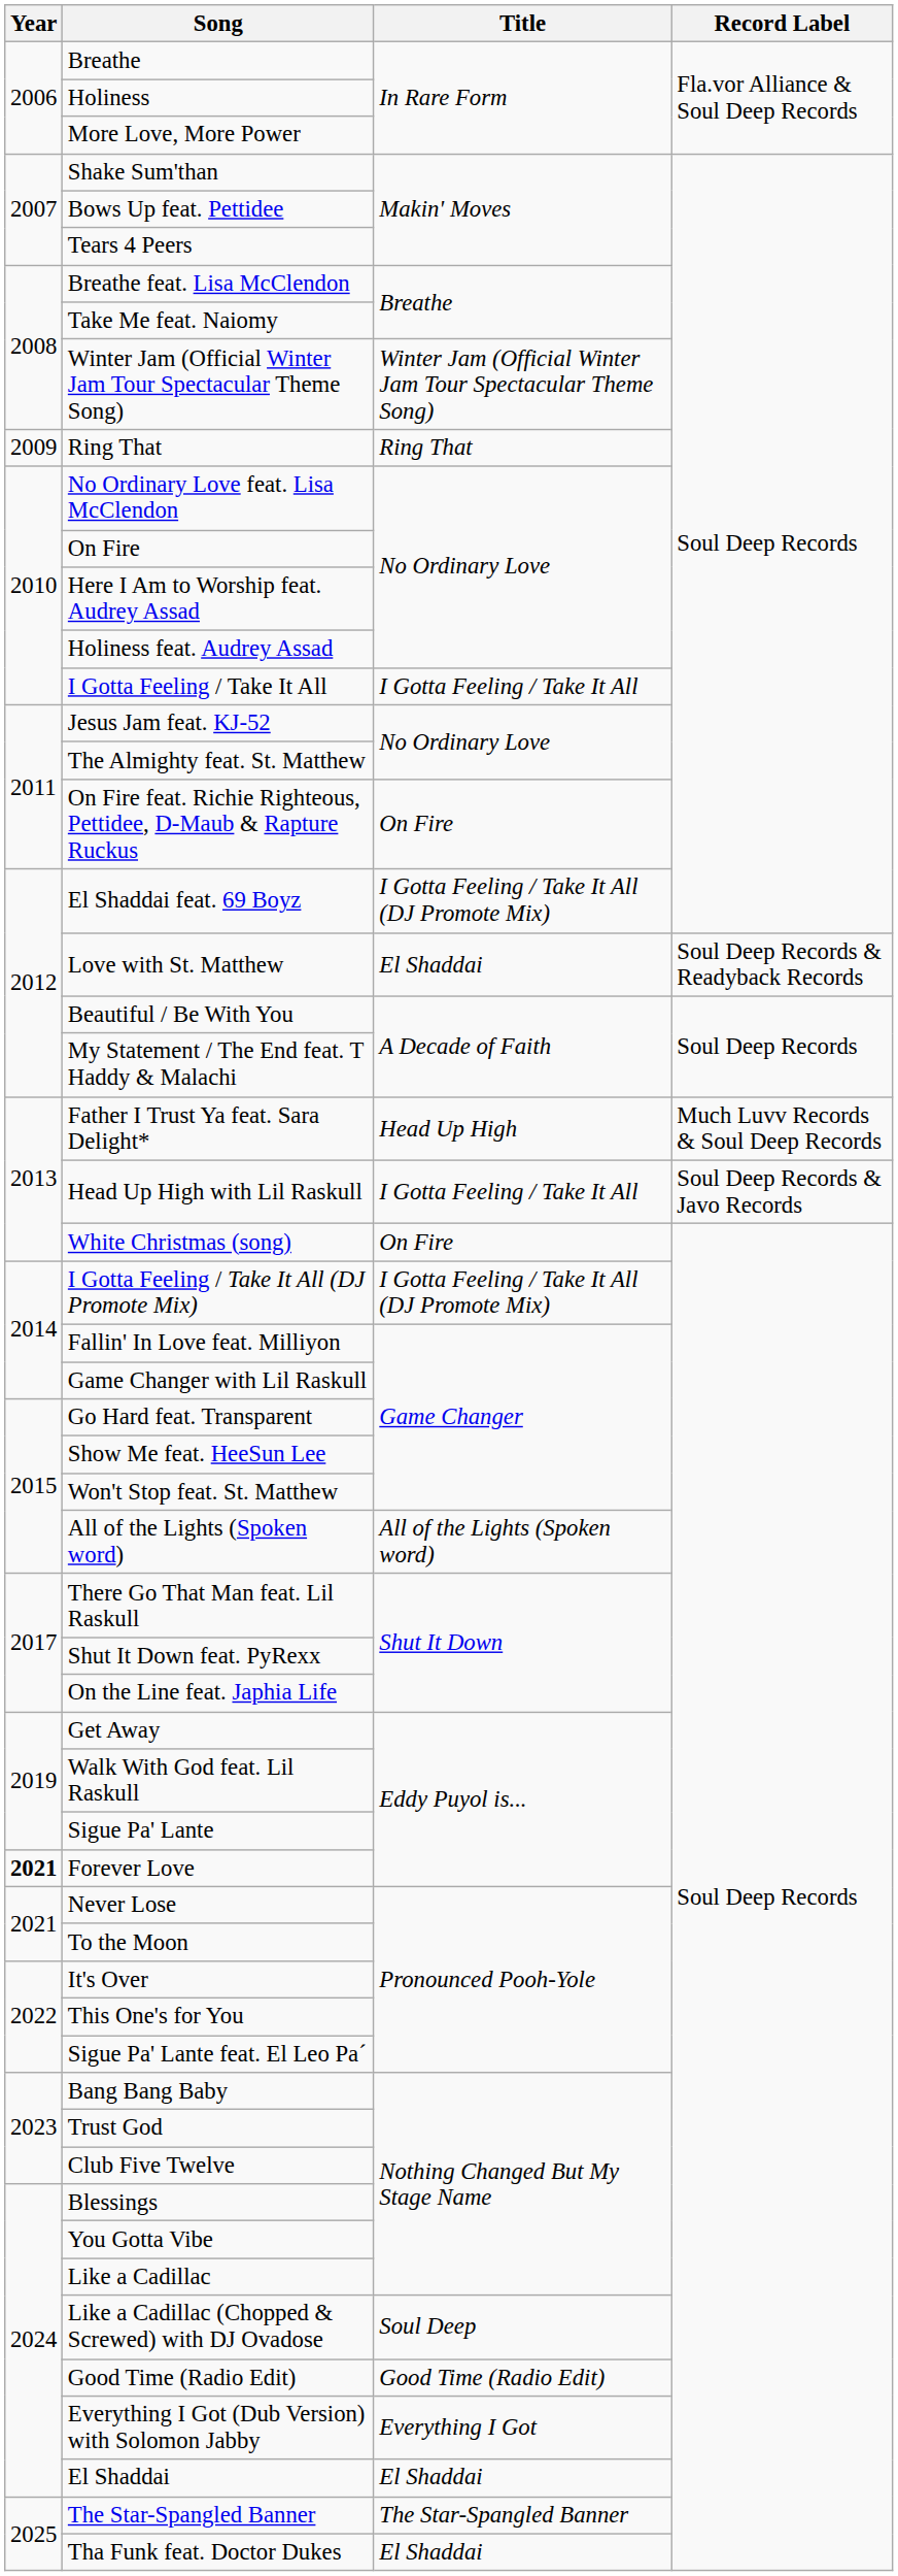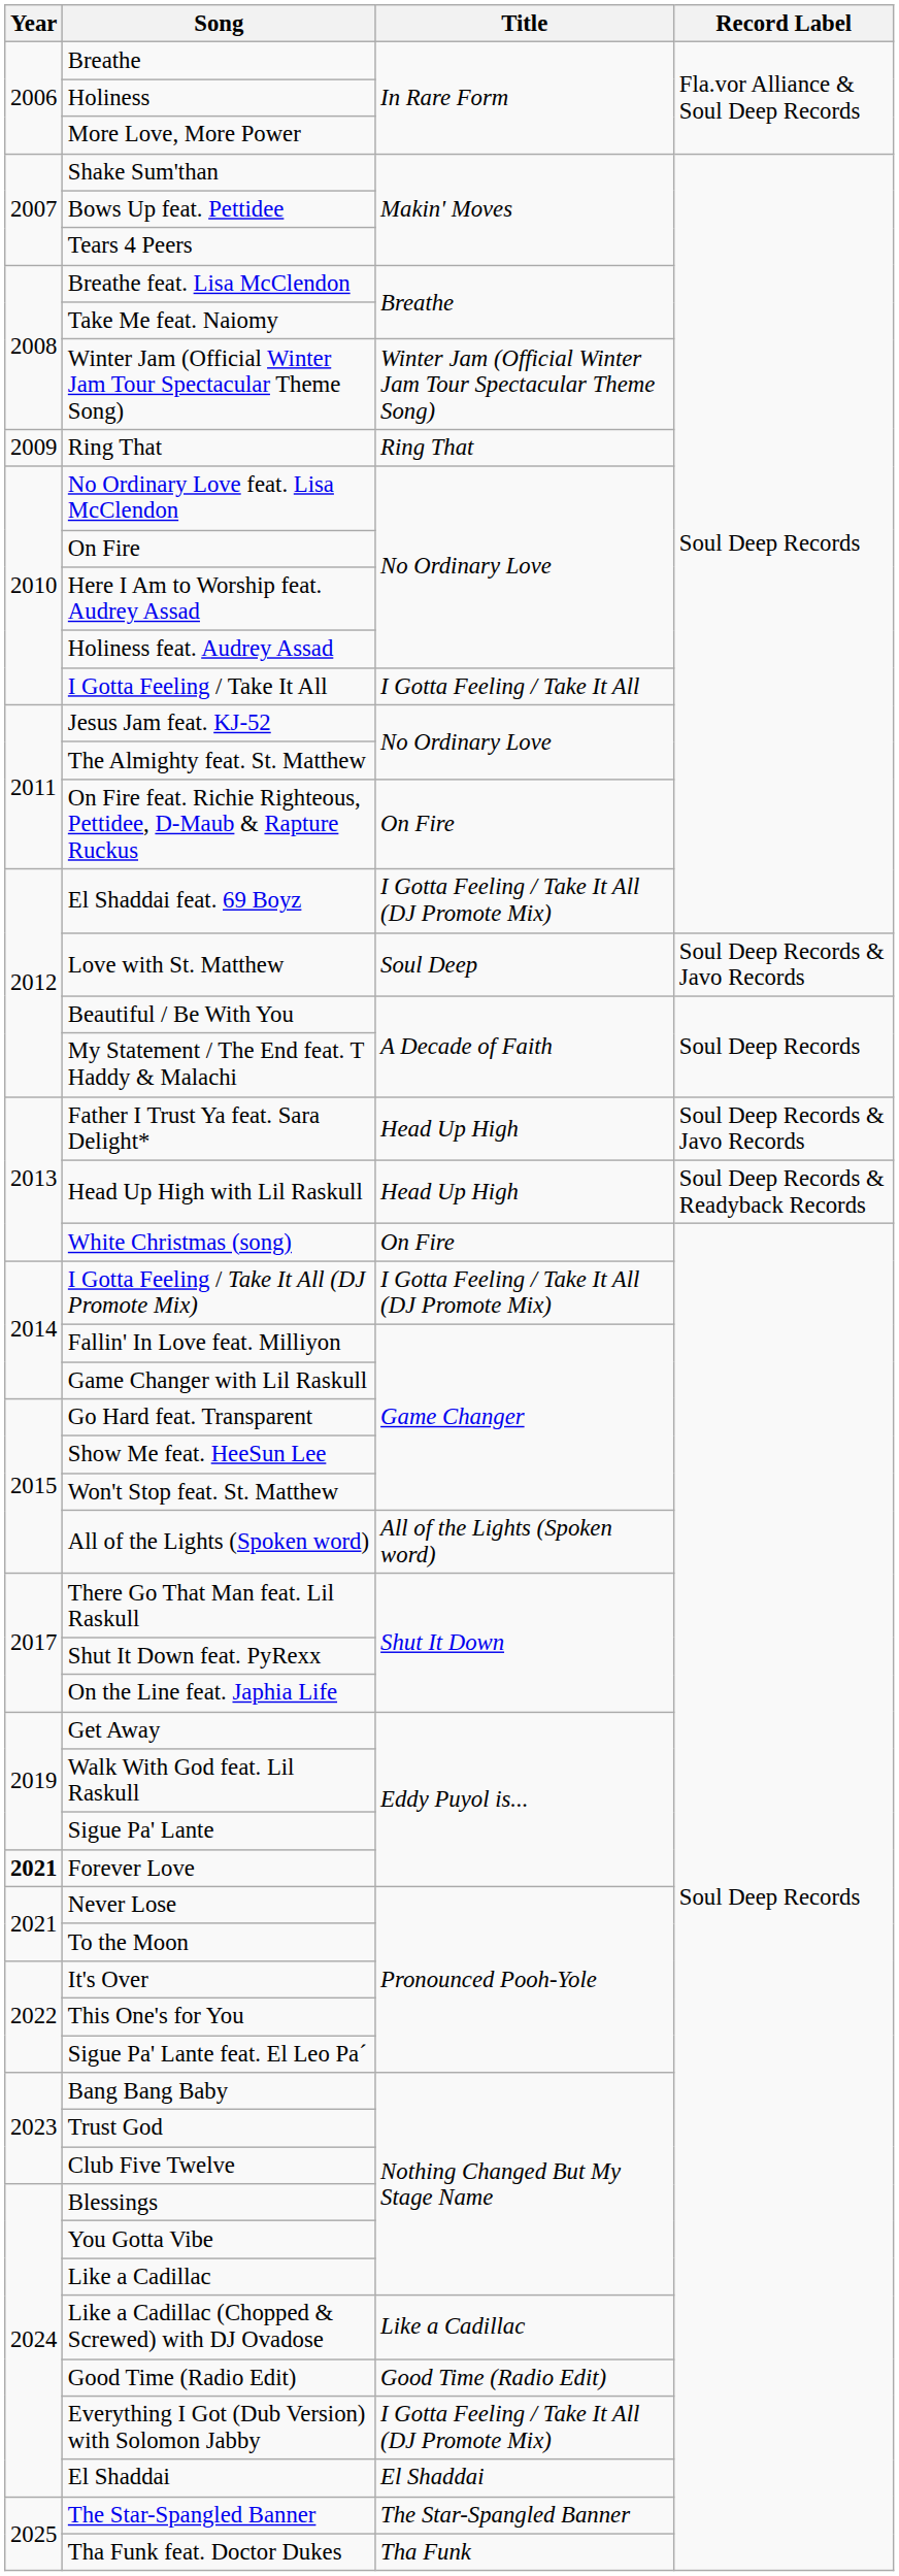 <table class="wikitable">
 <tr>
 <th>Year</th>
 <th>Song</th>
 <th>Title</th>
 <th>Record Label</th>
 </tr>
 <tr>
 <td rowspan="3">2006</td>
 <td>Breathe</td>
 <td rowspan="3"><em>In Rare Form</em></td>
 <td rowspan="3">Fla.vor Alliance & Soul Deep Records</td>
 </tr>
 <tr>
 <td>Holiness</td>
 </tr>
 <tr>
 <td>More Love, More Power</td>
 </tr>
 <tr>
 <td rowspan="3">2007</td>
 <td>Shake Sum'than</td>
 <td rowspan="3"><em>Makin' Moves</em></td>
 <td rowspan="16">Soul Deep Records</td>
 </tr>
 <tr>
 <td>Bows Up feat. <a href='#'>Pettidee</a></td>
 </tr>
 <tr>
 <td>Tears 4 Peers</td>
 </tr>
 <tr>
 <td rowspan="3">2008</td>
 <td>Breathe feat. <a href='#'>Lisa McClendon</a></td>
 <td rowspan="2"><em>Breathe</em></td>
 </tr>
 <tr>
 <td>Take Me feat. Naiomy</td>
 </tr>
 <tr>
 <td>Winter Jam (Official <a href='#'>Winter Jam Tour Spectacular</a> Theme Song)</td>
 <td><em>Winter Jam (Official Winter Jam Tour Spectacular Theme Song)</em></td>
 </tr>
 <tr>
 <td>2009</td>
 <td>Ring That</td>
 <td><em>Ring That</em></td>
 </tr>
 <tr>
 <td rowspan="5">2010</td>
 <td><a href='#'>No Ordinary Love</a> feat. <a href='#'>Lisa McClendon</a></td>
 <td rowspan="4"><em>No Ordinary Love</em></td>
 </tr>
 <tr>
 <td>On Fire</td>
 </tr>
 <tr>
 <td>Here I Am to Worship feat. <a href='#'>Audrey Assad</a></td>
 </tr>
 <tr>
 <td>Holiness feat. <a href='#'>Audrey Assad</a></td>
 </tr>
 <tr>
 <td><a href='#'>I Gotta Feeling</a> / Take It All</td>
 <td><em>I Gotta Feeling / Take It All</em></td>
 </tr>
 <tr>
 <td rowspan="3">2011</td>
 <td>Jesus Jam feat. <a href='#'>KJ-52</a></td>
 <td rowspan="2"><em>No Ordinary Love</em></td>
 </tr>
 <tr>
 <td>The Almighty feat. St. Matthew</td>
 </tr>
 <tr>
 <td>On Fire feat. Richie Righteous, <a href='#'>Pettidee</a>, <a href='#'>D-Maub</a> & <a href='#'>Rapture Ruckus</a></td>
 <td><em>On Fire</em></td>
 </tr>
 <tr>
 <td rowspan="4">2012</td>
 <td>El Shaddai feat. <a href='#'>69 Boyz</a></td>
 <td><em>I Gotta Feeling / Take It All (DJ Promote Mix)</em></td>
 </tr>
 <tr>
 <td>Love with St. Matthew</td>
-<td><em>El Shaddai</em></td>
-<td>Soul Deep Records & Readyback Records</td>
+<td><em>Soul Deep</em></td>
+<td>Soul Deep Records & Javo Records</td>
 </tr>
 <tr>
 <td>Beautiful / Be With You</td>
 <td rowspan="2"><em>A Decade of Faith</em></td>
 <td rowspan="2">Soul Deep Records</td>
 </tr>
 <tr>
 <td>My Statement / The End feat. T Haddy & Malachi</td>
 </tr>
 <tr>
 <td rowspan="3">2013</td>
 <td>Father I Trust Ya feat. Sara Delight*</td>
 <td><em>Head Up High</em></td>
-<td>Much Luvv Records & Soul Deep Records</td>
+<td>Soul Deep Records & Javo Records</td>
 </tr>
 <tr>
 <td>Head Up High with Lil Raskull</td>
-<td><em>I Gotta Feeling / Take It All</em></td>
-<td>Soul Deep Records & Javo Records</td>
+<td><em>Head Up High</em></td>
+<td>Soul Deep Records & Readyback Records</td>
 </tr>
 <tr>
 <td><a href='#'>White Christmas (song)</a></td>
 <td><em>On Fire</em></td>
 <td rowspan="32">Soul Deep Records</td>
 </tr>
 <tr>
 <td rowspan="3">2014</td>
 <td><a href='#'>I Gotta Feeling</a> / <em>Take It All (DJ Promote Mix)</em></td>
 <td><em>I Gotta Feeling / Take It All (DJ Promote Mix)</em></td>
 </tr>
 <tr>
 <td>Fallin' In Love feat. Milliyon</td>
 <td rowspan="5"><em><a href='#'>Game Changer</a></em></td>
 </tr>
 <tr>
 <td>Game Changer with Lil Raskull</td>
 </tr>
 <tr>
 <td rowspan="4">2015</td>
 <td>Go Hard feat. Transparent</td>
 </tr>
 <tr>
 <td>Show Me feat. <a href='#'>HeeSun Lee</a></td>
 </tr>
 <tr>
 <td>Won't Stop feat. St. Matthew</td>
 </tr>
 <tr>
 <td>All of the Lights (<a href='#'>Spoken word</a>)</td>
 <td><em>All of the Lights (Spoken word)</em></td>
 </tr>
 <tr>
 <td rowspan="3">2017</td>
 <td>There Go That Man feat. Lil Raskull</td>
 <td rowspan="3"><em><a href='#'>Shut It Down</a></em></td>
 </tr>
 <tr>
 <td>Shut It Down feat. PyRexx</td>
 </tr>
 <tr>
 <td>On the Line feat. <a href='#'>Japhia Life</a></td>
 </tr>
 <tr>
 <td rowspan="3">2019</td>
 <td>Get Away</td>
 <td rowspan="4"><em>Eddy Puyol is...</em></td>
 </tr>
 <tr>
 <td>Walk With God feat. Lil Raskull</td>
 </tr>
 <tr>
 <td>Sigue Pa' Lante</td>
 </tr>
 <tr>
 <td rowspan="1"><strong>2021</strong></td>
 <td>Forever Love</td>
 </tr>
 <tr>
 <td rowspan="2">2021</td>
 <td>Never Lose</td>
 <td rowspan="5"><em>Pronounced Pooh-Yole</em></td>
 </tr>
 <tr>
 <td>To the Moon</td>
 </tr>
 <tr>
 <td rowspan="3">2022</td>
 <td>It's Over</td>
 </tr>
 <tr>
 <td>This One's for You</td>
 </tr>
 <tr>
 <td>Sigue Pa' Lante feat. El Leo Pa´</td>
 </tr>
 <tr>
 <td rowspan="3">2023</td>
 <td>Bang Bang Baby</td>
 <td rowspan="6"><em>Nothing Changed But My Stage Name</em></td>
 </tr>
 <tr>
 <td>Trust God</td>
 </tr>
 <tr>
 <td>Club Five Twelve</td>
 </tr>
 <tr>
 <td rowspan="7">2024</td>
 <td>Blessings</td>
 </tr>
 <tr>
 <td>You Gotta Vibe</td>
 </tr>
 <tr>
 <td>Like a Cadillac</td>
 </tr>
 <tr>
 <td>Like a Cadillac (Chopped & Screwed) with DJ Ovadose</td>
-<td><em>Soul Deep</em></td>
+<td><em>Like a Cadillac</em></td>
 </tr>
 <tr>
 <td>Good Time (Radio Edit)</td>
 <td><em>Good Time (Radio Edit)</em></td>
 </tr>
 <tr>
 <td>Everything I Got (Dub Version) with Solomon Jabby</td>
-<td><em>Everything I Got</em></td>
+<td><em>I Gotta Feeling / Take It All (DJ Promote Mix)</em></td>
 </tr>
 <tr>
 <td>El Shaddai</td>
 <td><em>El Shaddai</em></td>
 </tr>
 <tr>
 <td rowspan="2">2025</td>
 <td><a href='#'>The Star-Spangled Banner</a></td>
 <td><em>The Star-Spangled Banner</em></td>
 </tr>
 <tr>
 <td>Tha Funk feat. Doctor Dukes</td>
-<td><em>El Shaddai</em></td>
+<td><em>Tha Funk</em></td>
 </tr>
 </table>
